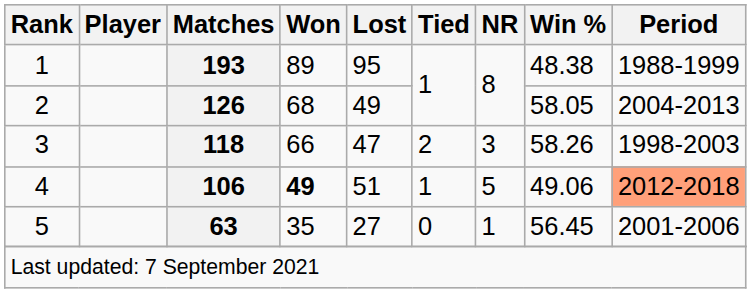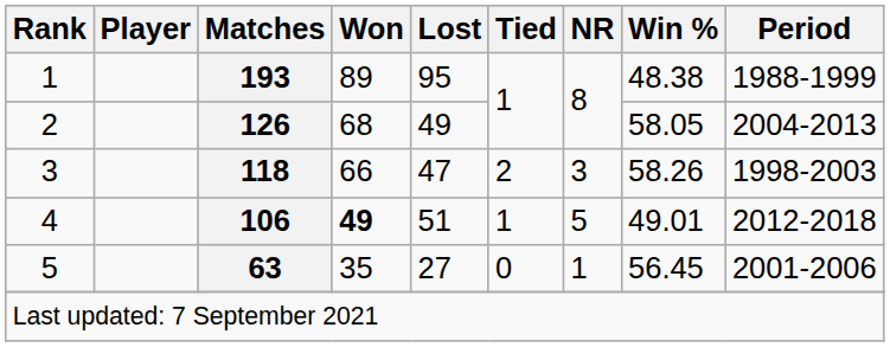 <table class="wikitable plainrowheaders sortable">
 <tr>
 <th scope=col>Rank</th>
 <th scope=col>Player</th>
 <th scope=col>Matches</th>
 <th>Won</th>
 <th>Lost</th>
 <th>Tied</th>
 <th>NR</th>
 <th>Win %</th>
 <th>Period</th>
 </tr>
 <tr>
 <td align=center>1</td>
 <td></td>
 <th scope=row style=text-align:center;>193</th>
 <td>89</td>
 <td>95</td>
 <td rowspan=2>1</td>
 <td rowspan=2>8</td>
 <td>48.38</td>
 <td>1988-1999</td>
 </tr>
 <tr>
 <td align=center>2</td>
 <td></td>
 <th scope=row style=text-align:center;>126</th>
 <td>68</td>
 <td>49</td>
 <td>58.05</td>
 <td>2004-2013</td>
 </tr>
 <tr>
 <td align=center>3</td>
 <td></td>
 <th scope=row style=text-align:center;>118</th>
 <td>66</td>
 <td>47</td>
 <td>2</td>
 <td>3</td>
 <td>58.26</td>
 <td>1998-2003</td>
 </tr>
 <tr>
 <td align=center>4</td>
 <td></td>
 <th scope=row style=text-align:center;>106</th>
 <td><strong>49</strong></td>
 <td>51</td>
 <td>1</td>
 <td>5</td>
-<td>49.06</td>
-<td style="background: lightsalmon;">2012-2018</td>
+<td>49.01</td>
+<td>2012-2018</td>
 </tr>
 <tr>
 <td align=center>5</td>
 <td></td>
 <th scope=row style=text-align:center;>63</th>
 <td>35</td>
 <td>27</td>
 <td>0</td>
 <td>1</td>
 <td>56.45</td>
 <td>2001-2006</td>
 </tr>
 <tr>
 </tr>
 <tr class=sortbottom>
 <td colspan=9><small>Last updated: 7 September 2021</small></td>
 </tr>
 </table>
